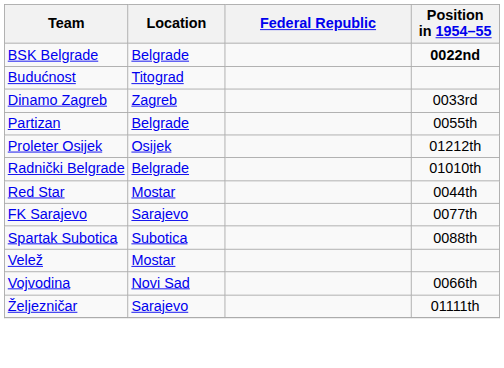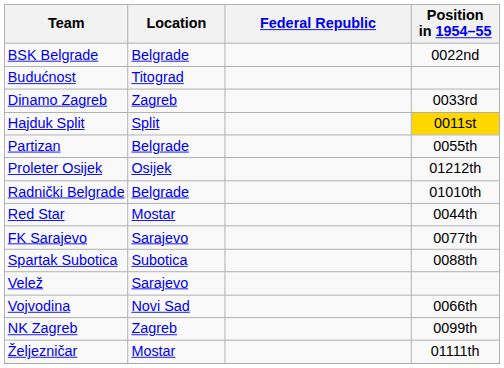 <table class="wikitable sortable" style="text-align: left;">
 <tr>
 <th width="130">Team</th>
 <th width="100">Location</th>
 <th width="200"><a href='#'>Federal Republic</a></th>
 <th width="90">Position<br>in <a href='#'>1954–55</a></th>
 </tr>
 <tr>
 <td><a href='#'>BSK Belgrade</a></td>
 <td><a href='#'>Belgrade</a></td>
 <td></td>
-<td style="text-align:center;"><strong><span>002</span>2nd</strong></td>
+<td style="text-align:center;"><span>002</span>2nd</td>
 </tr>
 <tr>
 <td><a href='#'>Budućnost</a></td>
 <td><a href='#'>Titograd</a></td>
 <td></td>
 <td></td>
 </tr>
 <tr>
 <td><a href='#'>Dinamo Zagreb</a></td>
 <td><a href='#'>Zagreb</a></td>
 <td></td>
 <td style="text-align:center;"><span>003</span>3rd</td>
+</tr>
+<tr>
+<td><a href='#'>Hajduk Split</a></td>
+<td><a href='#'>Split</a></td>
+<td></td>
+<td style="text-align:center;" bgcolor="gold"><span>001</span>1st</td>
 </tr>
 <tr>
 <td><a href='#'>Partizan</a></td>
 <td><a href='#'>Belgrade</a></td>
 <td></td>
 <td style="text-align:center;"><span>005</span>5th</td>
 </tr>
 <tr>
 <td><a href='#'>Proleter Osijek</a></td>
 <td><a href='#'>Osijek</a></td>
 <td></td>
 <td style="text-align:center;"><span>012</span>12th</td>
 </tr>
 <tr>
 <td><a href='#'>Radnički Belgrade</a></td>
 <td><a href='#'>Belgrade</a></td>
 <td></td>
 <td style="text-align:center;"><span>010</span>10th</td>
 </tr>
 <tr>
 <td><a href='#'>Red Star</a></td>
 <td><a href='#'>Mostar</a></td>
 <td></td>
 <td style="text-align:center;"><span>004</span>4th</td>
 </tr>
 <tr>
 <td><a href='#'>FK Sarajevo</a></td>
 <td><a href='#'>Sarajevo</a></td>
 <td></td>
 <td style="text-align:center;"><span>007</span>7th</td>
 </tr>
 <tr>
 <td><a href='#'>Spartak Subotica</a></td>
 <td><a href='#'>Subotica</a></td>
 <td></td>
 <td style="text-align:center;"><span>008</span>8th</td>
 </tr>
 <tr>
 <td><a href='#'>Velež</a></td>
-<td><a href='#'>Mostar</a></td>
+<td><a href='#'>Sarajevo</a></td>
 <td></td>
 <td></td>
 </tr>
 <tr>
 <td><a href='#'>Vojvodina</a></td>
 <td><a href='#'>Novi Sad</a></td>
 <td></td>
 <td style="text-align:center;"><span>006</span>6th</td>
 </tr>
 <tr>
+<td><a href='#'>NK Zagreb</a></td>
+<td><a href='#'>Zagreb</a></td>
+<td></td>
+<td style="text-align:center;"><span>009</span>9th</td>
+</tr>
+<tr>
 <td><a href='#'>Željezničar</a></td>
-<td><a href='#'>Sarajevo</a></td>
+<td><a href='#'>Mostar</a></td>
 <td></td>
 <td style="text-align:center;"><span>011</span>11th</td>
 </tr>
 <tr>
 </tr>
 </table>
